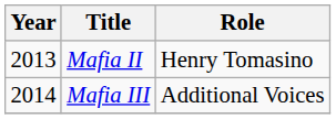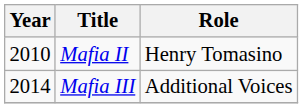 <table class="wikitable sortable">
 <tr>
 <th>Year</th>
 <th>Title</th>
 <th>Role</th>
 </tr>
 <tr>
-<td>2013</td>
+<td>2010</td>
 <td><em><a href='#'>Mafia II</a></em></td>
 <td>Henry Tomasino</td>
 </tr>
 <tr>
 <td>2014</td>
 <td><em><a href='#'>Mafia III</a></em></td>
 <td>Additional Voices</td>
 </tr>
 <tr>
 </tr>
 </table>
